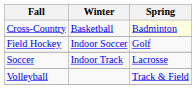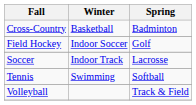 <table class="wikitable">
 <tr>
 <th>Fall</th>
 <th>Winter</th>
 <th>Spring</th>
 </tr>
 <tr>
 <td><a href='#'>Cross-Country</a></td>
 <td><a href='#'>Basketball</a></td>
-<td style="background: lightyellow;"><a href='#'>Badminton</a></td>
+<td><a href='#'>Badminton</a></td>
 </tr>
 <tr>
 </tr>
 <tr>
 <td><a href='#'>Field Hockey</a></td>
 <td><a href='#'>Indoor Soccer</a></td>
 <td><a href='#'>Golf</a></td>
 </tr>
 <tr>
 </tr>
 <tr>
 <td><a href='#'>Soccer</a></td>
 <td><a href='#'>Indoor Track</a></td>
 <td><a href='#'>Lacrosse</a></td>
 </tr>
 <tr>
 </tr>
 <tr>
+<td><a href='#'>Tennis</a></td>
+<td><a href='#'>Swimming</a></td>
+<td><a href='#'>Softball</a></td>
+</tr>
+<tr>
 </tr>
 <tr>
 <td><a href='#'>Volleyball</a></td>
 <td></td>
 <td><a href='#'>Track & Field</a></td>
 </tr>
 <tr>
 </tr>
 </table>
